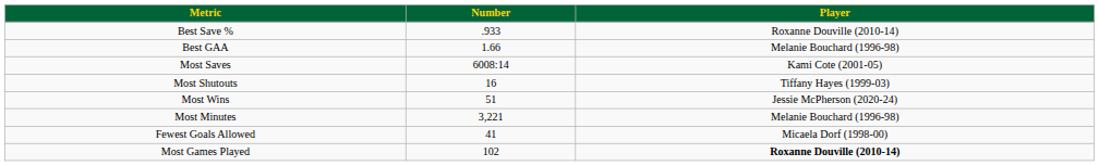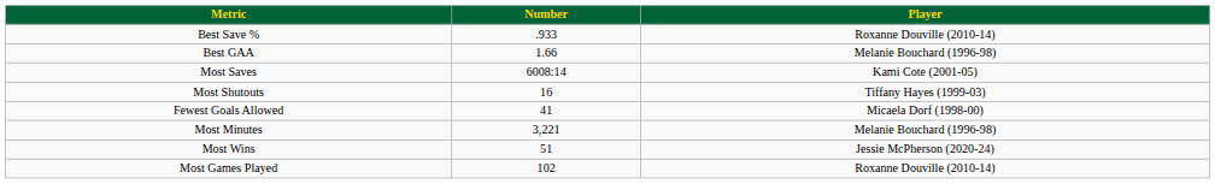 <table class="wikitable" style="width:80%;">
 <tr style="text-align:center; background:#006438; color:gold;">
 <td><strong>Metric</strong></td>
 <td><strong>Number</strong></td>
 <td><strong>Player</strong></td>
 </tr>
 <tr style="text-align:center;" bgcolor="">
 <td>Best Save %</td>
 <td>.933</td>
 <td>Roxanne Douville (2010-14)</td>
 </tr>
 <tr style="text-align:center;" bgcolor="">
 <td>Best GAA</td>
 <td>1.66</td>
 <td>Melanie Bouchard (1996-98)</td>
 </tr>
 <tr style="text-align:center;" bgcolor="">
 <td>Most Saves</td>
 <td>6008:14</td>
 <td>Kami Cote (2001-05)</td>
 </tr>
 <tr style="text-align:center;" bgcolor="">
 <td>Most Shutouts</td>
 <td>16</td>
 <td>Tiffany Hayes (1999-03)</td>
 </tr>
 <tr style="text-align:center;" bgcolor="">
-<td>Most Wins</td>
-<td>51</td>
-<td>Jessie McPherson (2020-24)</td>
+<td>Fewest Goals Allowed</td>
+<td>41</td>
+<td>Micaela Dorf (1998-00)</td>
 </tr>
 <tr style="text-align:center;" bgcolor="">
 <td>Most Minutes</td>
 <td>3,221</td>
 <td>Melanie Bouchard (1996-98)</td>
 </tr>
 <tr style="text-align:center;" bgcolor="">
-<td>Fewest Goals Allowed</td>
-<td>41</td>
-<td>Micaela Dorf (1998-00)</td>
+<td>Most Wins</td>
+<td>51</td>
+<td>Jessie McPherson (2020-24)</td>
 </tr>
 <tr style="text-align:center;" bgcolor="">
 <td>Most Games Played</td>
 <td>102</td>
-<td><strong>Roxanne Douville (2010-14)</strong></td>
+<td>Roxanne Douville (2010-14)</td>
 </tr>
 </table>
